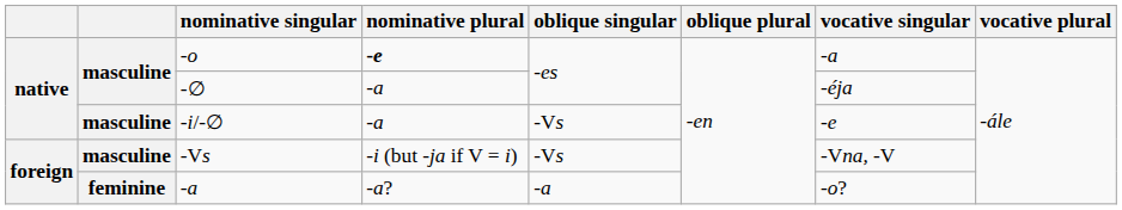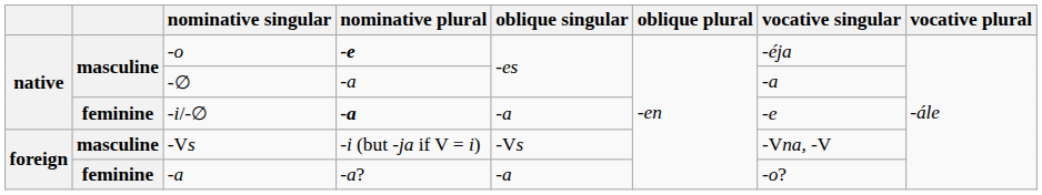 <table class="wikitable">
 <tr>
 <th></th>
 <th></th>
 <th>nominative singular</th>
 <th>nominative plural</th>
 <th>oblique singular</th>
 <th>oblique plural</th>
 <th>vocative singular</th>
 <th>vocative plural</th>
 </tr>
 <tr>
 <th rowspan="3">native</th>
 <th rowspan="2">masculine</th>
 <td>-<em>o</em></td>
 <td><strong>-<em>e</em></strong></td>
 <td rowspan="2">-<em>es</em></td>
 <td rowspan="5"><em>-en</em></td>
-<td><em>-a</em></td>
+<td><em>-éja</em></td>
 <td rowspan="5">-<em>ále</em></td>
 </tr>
 <tr>
 <td>-∅</td>
 <td>-<em>a</em></td>
-<td><em>-éja</em></td>
+<td><em>-a</em></td>
 </tr>
 <tr>
-<th>masculine</th>
+<th>feminine</th>
 <td>-<em>i</em>/-∅</td>
+<td><strong>-<em>a</em></strong></td>
 <td>-<em>a</em></td>
-<td>-V<em>s</em></td>
 <td><em>-e</em></td>
 </tr>
 <tr>
 <th rowspan="2">foreign</th>
 <th>masculine</th>
 <td>-V<em>s</em></td>
 <td>-<em>i</em> (but -<em>ja</em> if V = <em>i</em>)</td>
 <td>-V<em>s</em></td>
 <td>-V<em>na, -</em>V</td>
 </tr>
 <tr>
 <th>feminine</th>
 <td>-<em>a</em></td>
 <td>-<em>a</em>?</td>
 <td>-<em>a</em></td>
 <td>-<em>o</em>?</td>
 </tr>
 </table>
